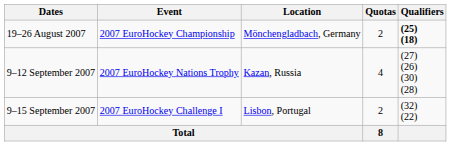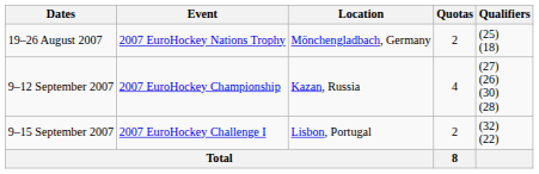 <table class=wikitable>
 <tr>
 <th>Dates</th>
 <th>Event</th>
 <th>Location</th>
 <th>Quotas</th>
 <th>Qualifiers</th>
 </tr>
 <tr>
 <td>19–26 August 2007</td>
-<td><a href='#'>2007 EuroHockey Championship</a></td>
+<td><a href='#'>2007 EuroHockey Nations Trophy</a></td>
 <td><a href='#'>Mönchengladbach</a>, Germany</td>
 <td align=center>2</td>
-<td><strong> (25)<br> (18)</strong></td>
+<td> (25)<br> (18)</td>
 </tr>
 <tr>
 <td>9–12 September 2007</td>
-<td><a href='#'>2007 EuroHockey Nations Trophy</a></td>
+<td><a href='#'>2007 EuroHockey Championship</a></td>
 <td><a href='#'>Kazan</a>, Russia</td>
 <td align=center>4</td>
 <td> (27)<br> (26)<br>  (30)<br>   (28)</td>
 </tr>
 <tr>
 <td>9–15 September 2007</td>
 <td><a href='#'>2007 EuroHockey Challenge I</a></td>
 <td><a href='#'>Lisbon</a>, Portugal</td>
 <td align=center>2</td>
 <td> (32)<br> (22)</td>
 </tr>
 <tr>
 <th colspan="3">Total</th>
 <th>8</th>
 <th></th>
 </tr>
 </table>
